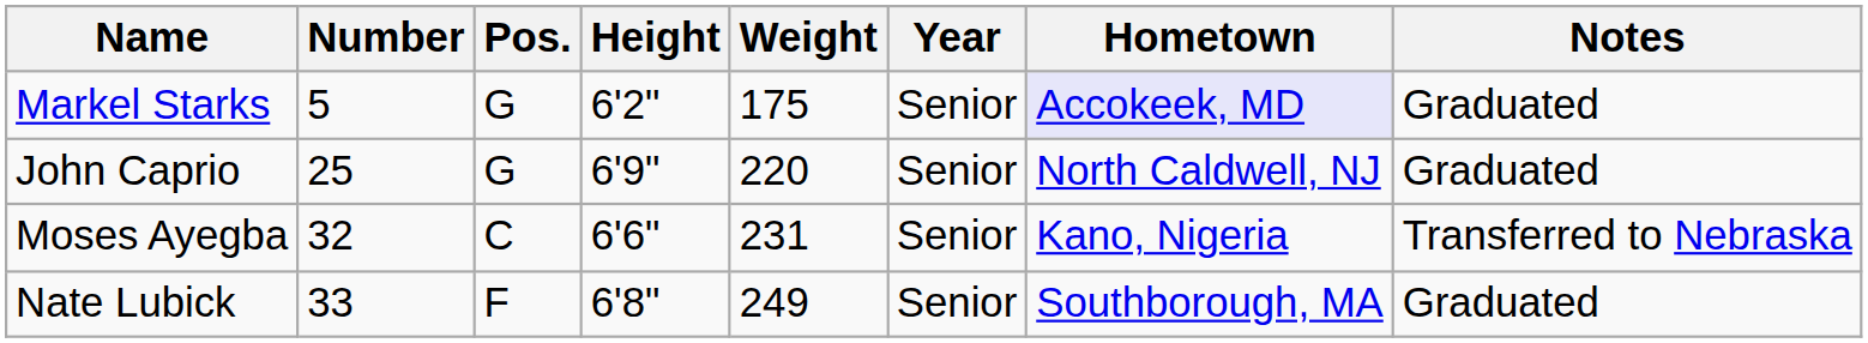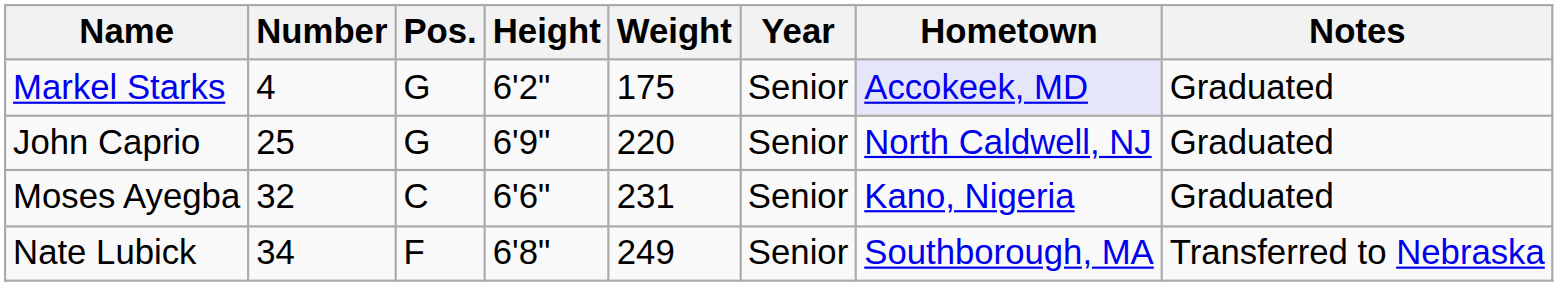 <table class="wikitable sortable" border="1">
 <tr>
 <th>Name</th>
 <th>Number</th>
 <th>Pos.</th>
 <th>Height</th>
 <th>Weight</th>
 <th>Year</th>
 <th>Hometown</th>
 <th class="unsortable">Notes</th>
 </tr>
 <tr>
 <td><a href='#'>Markel Starks</a></td>
-<td>5</td>
+<td>4</td>
 <td>G</td>
 <td>6'2"</td>
 <td>175</td>
 <td>Senior</td>
 <td style="background: lavender;"><a href='#'>Accokeek, MD</a></td>
 <td>Graduated</td>
 </tr>
 <tr>
 <td>John Caprio</td>
 <td>25</td>
 <td>G</td>
 <td>6'9"</td>
 <td>220</td>
 <td>Senior</td>
 <td><a href='#'>North Caldwell, NJ</a></td>
 <td>Graduated</td>
 </tr>
 <tr>
 <td>Moses Ayegba</td>
 <td>32</td>
 <td>C</td>
 <td>6'6"</td>
 <td>231</td>
 <td>Senior</td>
 <td><a href='#'>Kano, Nigeria</a></td>
-<td>Transferred to <a href='#'>Nebraska</a></td>
+<td>Graduated</td>
 </tr>
 <tr>
 <td>Nate Lubick</td>
-<td>33</td>
+<td>34</td>
 <td>F</td>
 <td>6'8"</td>
 <td>249</td>
 <td>Senior</td>
 <td><a href='#'>Southborough, MA</a></td>
-<td>Graduated</td>
+<td>Transferred to <a href='#'>Nebraska</a></td>
 </tr>
 </table>
